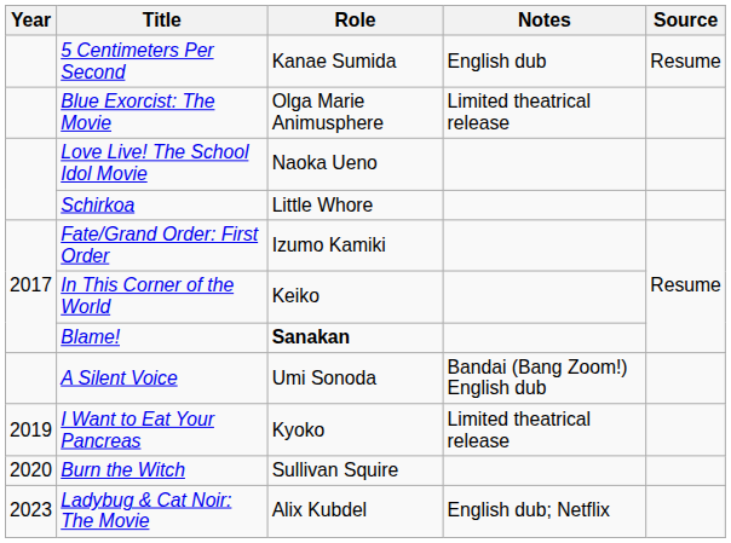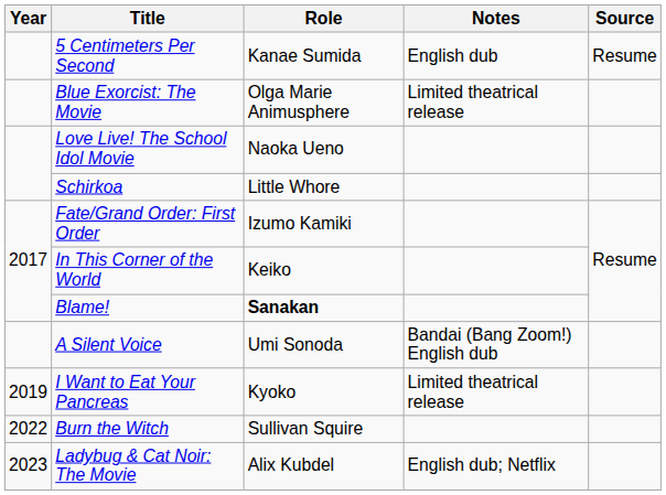 <table class="wikitable sortable">
 <tr>
 <th>Year</th>
 <th>Title</th>
 <th>Role</th>
 <th>Notes</th>
 <th>Source</th>
 </tr>
 <tr>
 <td></td>
 <td><em><a href='#'>5 Centimeters Per Second</a></em></td>
 <td>Kanae Sumida</td>
 <td>English dub</td>
 <td>Resume</td>
 </tr>
 <tr>
 <td></td>
 <td><em><a href='#'>Blue Exorcist: The Movie</a></em></td>
 <td>Olga Marie Animusphere</td>
 <td>Limited theatrical release</td>
 <td></td>
 </tr>
 <tr>
 <td rowspan="2"></td>
 <td><em><a href='#'>Love Live! The School Idol Movie</a></em></td>
 <td>Naoka Ueno</td>
 <td></td>
 <td></td>
 </tr>
 <tr>
 <td><em><a href='#'>Schirkoa</a></em></td>
 <td>Little Whore</td>
 <td></td>
 <td></td>
 </tr>
 <tr>
 <td rowspan="3">2017</td>
 <td><em><a href='#'>Fate/Grand Order: First Order</a></em></td>
 <td>Izumo Kamiki</td>
 <td></td>
 <td rowspan="3">Resume</td>
 </tr>
 <tr>
 <td><em><a href='#'>In This Corner of the World</a></em></td>
 <td>Keiko</td>
 <td></td>
 </tr>
 <tr>
 <td><em><a href='#'>Blame!</a></em></td>
 <td><strong>Sanakan</strong></td>
 <td></td>
 </tr>
 <tr>
 <td></td>
 <td><em><a href='#'>A Silent Voice</a></em></td>
 <td>Umi Sonoda</td>
 <td>Bandai (Bang Zoom!) English dub</td>
 <td></td>
 </tr>
 <tr>
 <td>2019</td>
 <td><em><a href='#'>I Want to Eat Your Pancreas</a></em></td>
 <td>Kyoko</td>
 <td>Limited theatrical release</td>
 <td></td>
 </tr>
 <tr>
-<td>2020</td>
+<td>2022</td>
 <td><em><a href='#'>Burn the Witch</a></em></td>
 <td>Sullivan Squire</td>
 <td></td>
 <td></td>
 </tr>
 <tr>
 <td>2023</td>
 <td><em><a href='#'>Ladybug & Cat Noir: The Movie</a></em></td>
 <td>Alix Kubdel</td>
 <td>English dub; Netflix</td>
 <td></td>
 </tr>
 </table>
